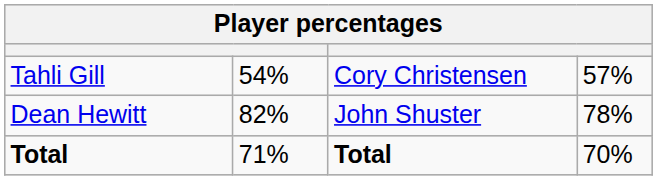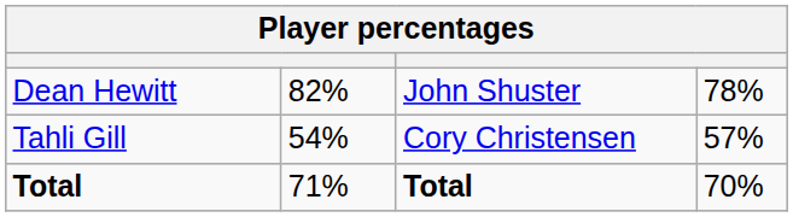 <table class="wikitable">
 <tr>
 <th colspan=4 width=400>Player percentages</th>
 </tr>
 <tr>
 <th colspan=2 width=200 style="white-space:nowrap;"></th>
 <th colspan=2 width=200 style="white-space:nowrap;"></th>
 </tr>
 <tr>
+<td><a href='#'>Dean Hewitt</a></td>
+<td>82%</td>
+<td><a href='#'>John Shuster</a></td>
+<td>78%</td>
+</tr>
+<tr>
 <td><a href='#'>Tahli Gill</a></td>
 <td>54%</td>
 <td><a href='#'>Cory Christensen</a></td>
 <td>57%</td>
-</tr>
-<tr>
-<td><a href='#'>Dean Hewitt</a></td>
-<td>82%</td>
-<td><a href='#'>John Shuster</a></td>
-<td>78%</td>
 </tr>
 <tr>
 <td><strong>Total</strong></td>
 <td>71%</td>
 <td><strong>Total</strong></td>
 <td>70%</td>
 </tr>
 </table>
